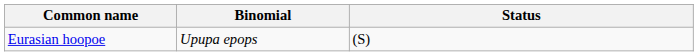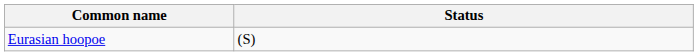 <table width=60% class="wikitable">
 <tr>
 <th width=15%>Common name</th>
-<th width=15%>Binomial</th>
 <th width=30%>Status</th>
 </tr>
 <tr>
 <td><a href='#'>Eurasian hoopoe</a></td>
-<td><em>Upupa epops</em></td>
 <td>(S)</td>
 </tr>
 </table>
